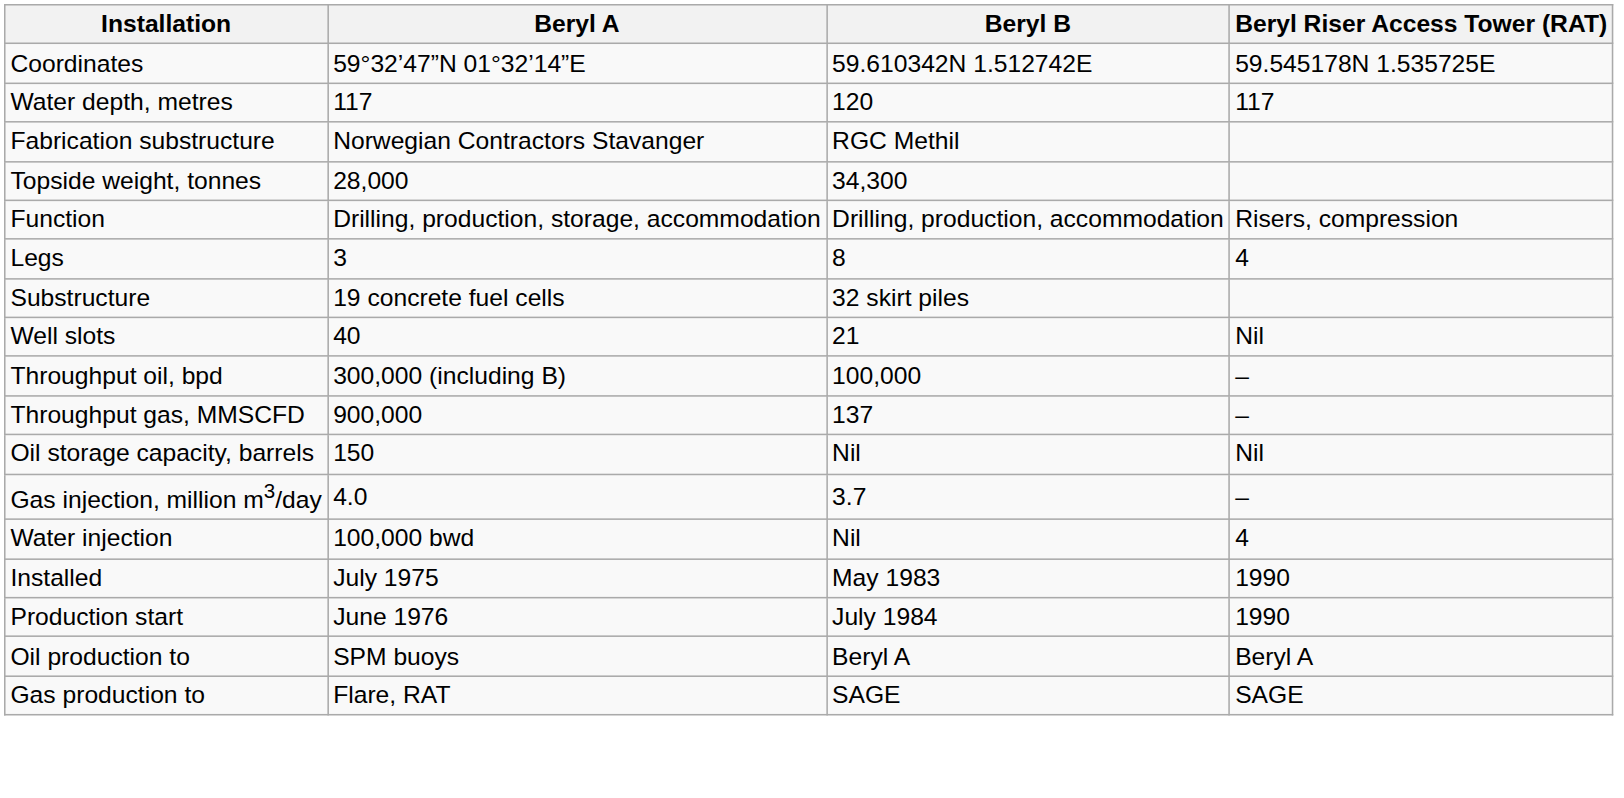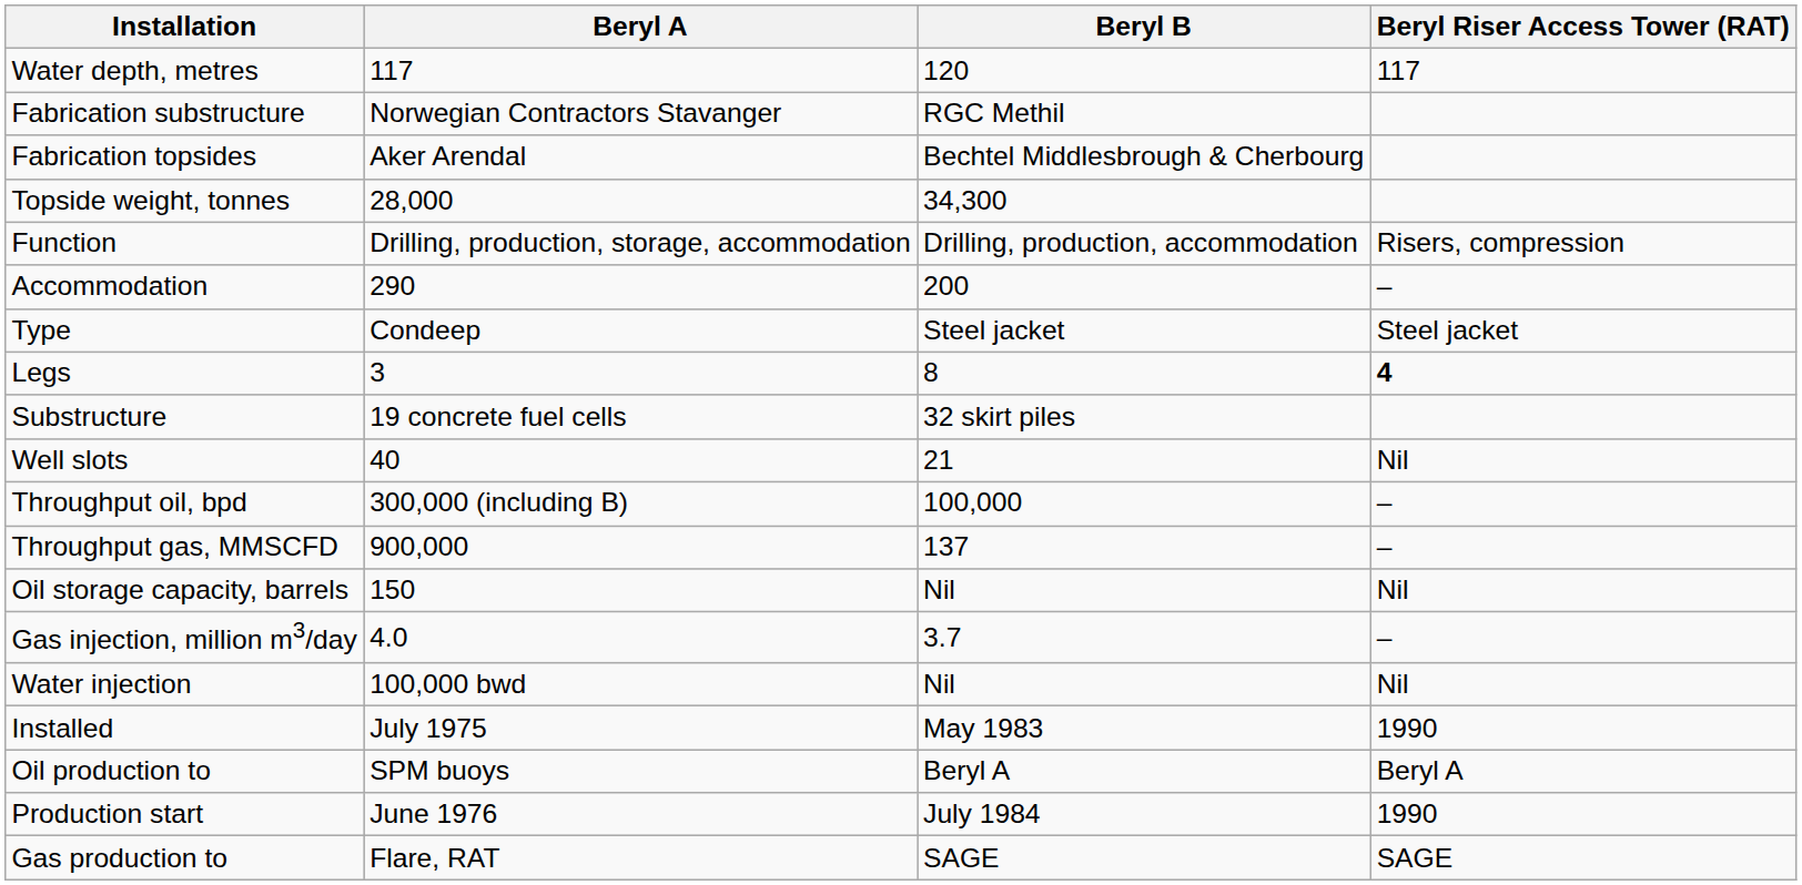 <table class="wikitable">
 <tr>
 <th>Installation</th>
 <th>Beryl A</th>
 <th>Beryl B</th>
 <th>Beryl Riser Access Tower (RAT)</th>
-</tr>
-<tr>
-<td>Coordinates</td>
-<td>59°32’47”N 01°32’14”E</td>
-<td>59.610342N 1.512742E</td>
-<td>59.545178N 1.535725E</td>
 </tr>
 <tr>
 <td>Water depth, metres</td>
 <td>117</td>
 <td>120</td>
 <td>117</td>
 </tr>
 <tr>
 <td>Fabrication substructure</td>
 <td>Norwegian Contractors Stavanger</td>
 <td>RGC Methil</td>
+<td></td>
+</tr>
+<tr>
+<td>Fabrication topsides</td>
+<td>Aker Arendal</td>
+<td>Bechtel Middlesbrough &  Cherbourg</td>
 <td></td>
 </tr>
 <tr>
 <td>Topside weight, tonnes</td>
 <td>28,000</td>
 <td>34,300</td>
 <td></td>
 </tr>
 <tr>
 <td>Function</td>
 <td>Drilling, production, storage,  accommodation</td>
 <td>Drilling, production,  accommodation</td>
 <td>Risers, compression</td>
 </tr>
 <tr>
+<td>Accommodation</td>
+<td>290</td>
+<td>200</td>
+<td>–</td>
+</tr>
+<tr>
+<td>Type</td>
+<td>Condeep</td>
+<td>Steel jacket</td>
+<td>Steel jacket</td>
+</tr>
+<tr>
 <td>Legs</td>
 <td>3</td>
 <td>8</td>
-<td>4</td>
+<td><strong>4</strong></td>
 </tr>
 <tr>
 <td>Substructure</td>
 <td>19 concrete fuel cells</td>
 <td>32 skirt piles</td>
 <td></td>
 </tr>
 <tr>
 <td>Well slots</td>
 <td>40</td>
 <td>21</td>
 <td>Nil</td>
 </tr>
 <tr>
 <td>Throughput oil, bpd</td>
 <td>300,000 (including B)</td>
 <td>100,000</td>
 <td>–</td>
 </tr>
 <tr>
 <td>Throughput gas, MMSCFD</td>
 <td>900,000</td>
 <td>137</td>
 <td>–</td>
 </tr>
 <tr>
 <td>Oil storage capacity, barrels</td>
 <td>150</td>
 <td>Nil</td>
 <td>Nil</td>
 </tr>
 <tr>
 <td>Gas injection, million m<sup>3</sup>/day</td>
 <td>4.0</td>
 <td>3.7</td>
 <td>–</td>
 </tr>
 <tr>
 <td>Water injection</td>
 <td>100,000 bwd</td>
 <td>Nil</td>
-<td>4</td>
+<td>Nil</td>
 </tr>
 <tr>
 <td>Installed</td>
 <td>July 1975</td>
 <td>May 1983</td>
-<td>1990</td>
-</tr>
-<tr>
-<td>Production start</td>
-<td>June 1976</td>
-<td>July 1984</td>
 <td>1990</td>
 </tr>
 <tr>
 <td>Oil production to</td>
 <td>SPM buoys</td>
 <td>Beryl A</td>
 <td>Beryl A</td>
 </tr>
 <tr>
+<td>Production start</td>
+<td>June 1976</td>
+<td>July 1984</td>
+<td>1990</td>
+</tr>
+<tr>
 <td>Gas production to</td>
 <td>Flare, RAT</td>
 <td>SAGE</td>
 <td>SAGE</td>
 </tr>
 </table>
